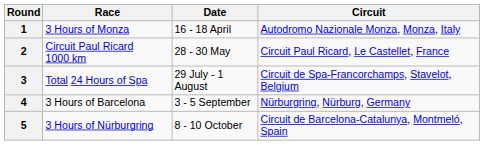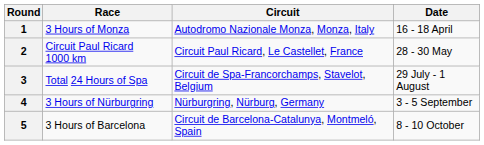 <table class="wikitable" style="font-size: 85%;">
 <tr>
 <th>Round</th>
 <th>Race</th>
+<th>Circuit</th>
 <th>Date</th>
-<th>Circuit</th>
 </tr>
 <tr>
 <th>1</th>
 <td><a href='#'>3 Hours of Monza</a></td>
+<td> <a href='#'>Autodromo Nazionale Monza</a>, <a href='#'>Monza</a>, <a href='#'>Italy</a></td>
 <td>16 - 18 April</td>
-<td> <a href='#'>Autodromo Nazionale Monza</a>, <a href='#'>Monza</a>, <a href='#'>Italy</a></td>
 </tr>
 <tr>
 <th>2</th>
 <td><a href='#'>Circuit Paul Ricard 1000 km</a></td>
+<td> <a href='#'>Circuit Paul Ricard</a>, <a href='#'>Le Castellet</a>, <a href='#'>France</a></td>
 <td>28 - 30 May</td>
-<td> <a href='#'>Circuit Paul Ricard</a>, <a href='#'>Le Castellet</a>, <a href='#'>France</a></td>
 </tr>
 <tr>
 <th>3</th>
 <td><a href='#'>Total</a> <a href='#'>24 Hours of Spa</a></td>
+<td> <a href='#'>Circuit de Spa-Francorchamps</a>, <a href='#'>Stavelot</a>, <a href='#'>Belgium</a></td>
 <td>29 July - 1 August</td>
-<td> <a href='#'>Circuit de Spa-Francorchamps</a>, <a href='#'>Stavelot</a>, <a href='#'>Belgium</a></td>
 </tr>
 <tr>
 <th>4</th>
-<td>3 Hours of Barcelona</td>
+<td><a href='#'>3 Hours of Nürburgring</a></td>
+<td> <a href='#'>Nürburgring</a>, <a href='#'>Nürburg</a>, <a href='#'>Germany</a></td>
 <td>3 - 5 September</td>
-<td> <a href='#'>Nürburgring</a>, <a href='#'>Nürburg</a>, <a href='#'>Germany</a></td>
 </tr>
 <tr>
 <th>5</th>
-<td><a href='#'>3 Hours of Nürburgring</a></td>
+<td>3 Hours of Barcelona</td>
+<td> <a href='#'>Circuit de Barcelona-Catalunya</a>, <a href='#'>Montmeló</a>, <a href='#'>Spain</a></td>
 <td>8 - 10 October</td>
-<td> <a href='#'>Circuit de Barcelona-Catalunya</a>, <a href='#'>Montmeló</a>, <a href='#'>Spain</a></td>
 </tr>
 </table>
